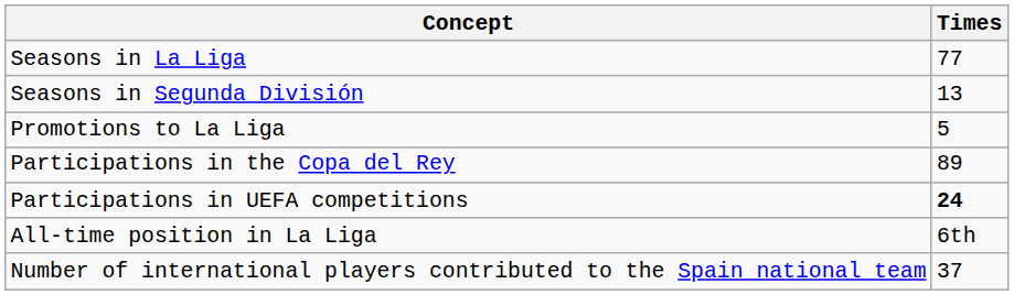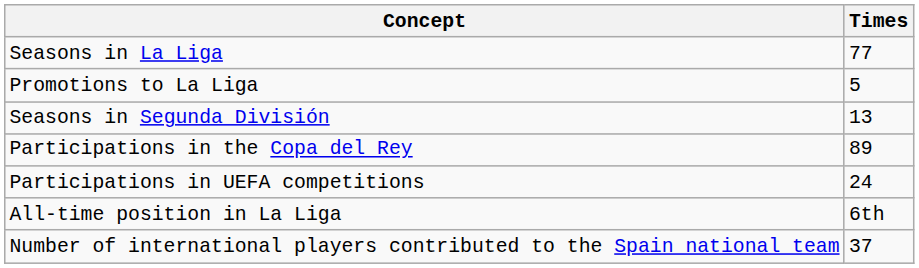 <table class="wikitable">
 <tr>
 <th>Concept</th>
 <th>Times</th>
 </tr>
 <tr>
 <td>Seasons in <a href='#'>La Liga</a></td>
 <td>77</td>
 </tr>
 <tr>
+<td>Promotions to La Liga</td>
+<td>5</td>
+</tr>
+<tr>
 <td>Seasons in <a href='#'>Segunda División</a></td>
 <td>13</td>
-</tr>
-<tr>
-<td>Promotions to La Liga</td>
-<td>5</td>
 </tr>
 <tr>
 <td>Participations in the <a href='#'>Copa del Rey</a></td>
 <td>89</td>
 </tr>
 <tr>
 <td>Participations in UEFA competitions</td>
-<td><strong>24</strong></td>
+<td>24</td>
 </tr>
 <tr>
 <td>All-time position in La Liga</td>
 <td>6th</td>
 </tr>
 <tr>
 <td>Number of international players contributed to the <a href='#'>Spain national team</a></td>
 <td>37</td>
 </tr>
 </table>
